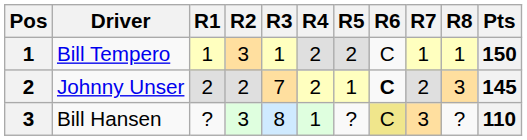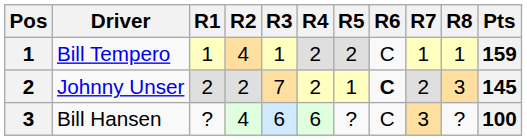 <table class="wikitable" style="font-size: 95%">
 <tr valign="top">
 <th valign="middle">Pos</th>
 <th valign="middle">Driver</th>
 <th valign="middle">R1<br></th>
 <th valign="middle">R2<br></th>
 <th valign="middle">R3<br></th>
 <th valign="middle">R4<br></th>
 <th valign="middle">R5<br></th>
 <th valign="middle">R6<br></th>
 <th valign="middle">R7<br></th>
 <th valign="middle">R8<br></th>
 <th valign="middle">Pts</th>
 </tr>
 <tr>
 <th>1</th>
 <td> <a href='#'>Bill Tempero</a></td>
 <td style="background:#FFFFBF;" align=center>1</td>
-<td style="background:#FFDF9F;" align=center>3</td>
+<td style="background:#FFDF9F;" align=center>4</td>
 <td style="background:#FFFFBF;" align=center>1</td>
 <td style="background:#DFDFDF;" align=center>2</td>
 <td style="background:#DFDFDF;" align=center>2</td>
 <td align=center>C</td>
 <td style="background:#FFFFBF;" align=center>1</td>
 <td style="background:#FFFFBF;" align=center>1</td>
-<th>150</th>
+<th>159</th>
 </tr>
 <tr>
 <th>2</th>
 <td> <a href='#'>Johnny Unser</a> </td>
 <td style="background:#DFDFDF;" align=center>2</td>
 <td style="background:#DFDFDF;" align=center>2</td>
 <td style="background:#FFDF9F;" align=center>7</td>
 <td style="background:#FFFFBF;" align=center>2</td>
 <td style="background:#FFFFBF;" align=center>1</td>
 <td align=center><strong>C</strong></td>
 <td style="background:#DFDFDF;" align=center>2</td>
 <td style="background:#FFDF9F;" align=center>3</td>
 <th>145</th>
 </tr>
 <tr>
 <th>3</th>
 <td> Bill Hansen</td>
 <td align=center>?</td>
-<td style="background:#DFFFDF;" align=center>3</td>
-<td style="background:#CFEAFF;" align=center>8</td>
-<td style="background:#DFFFDF;" align=center>1</td>
+<td style="background:#DFFFDF;" align=center>4</td>
+<td style="background:#CFEAFF;" align=center>6</td>
+<td style="background:#DFFFDF;" align=center>6</td>
 <td align=center>?</td>
-<td align=center style="background: khaki;">C</td>
+<td align=center>C</td>
 <td style="background:#FFDF9F;" align=center>3</td>
 <td align=center>?</td>
-<th>110</th>
+<th>100</th>
 </tr>
 </table>
